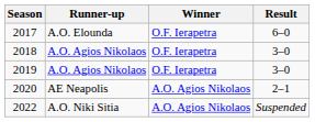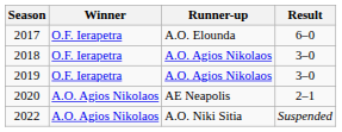 <table class="wikitable">
 <tr>
 <th>Season</th>
+<th>Winner</th>
 <th>Runner-up</th>
-<th>Winner</th>
 <th>Result</th>
 </tr>
 <tr>
 <td align="center">2017</td>
+<td><a href='#'>O.F. Ierapetra</a></td>
 <td>A.O. Elounda</td>
-<td><a href='#'>O.F. Ierapetra</a></td>
 <td align="center">6–0</td>
 </tr>
 <tr>
 <td align="center">2018</td>
+<td><a href='#'>O.F. Ierapetra</a></td>
 <td><a href='#'>A.O. Agios Nikolaos</a></td>
-<td><a href='#'>O.F. Ierapetra</a></td>
 <td align="center">3–0</td>
 </tr>
 <tr>
 <td align="center">2019</td>
+<td><a href='#'>O.F. Ierapetra</a></td>
 <td><a href='#'>A.O. Agios Nikolaos</a></td>
-<td><a href='#'>O.F. Ierapetra</a></td>
 <td align="center">3–0</td>
 </tr>
 <tr>
 <td align="center">2020</td>
+<td><a href='#'>A.O. Agios Nikolaos</a></td>
 <td>AE Neapolis</td>
-<td><a href='#'>A.O. Agios Nikolaos</a></td>
 <td align="center">2–1 </td>
 </tr>
 <tr>
 <td align="center">2022</td>
+<td><a href='#'>A.O. Agios Nikolaos</a></td>
 <td>A.O. Niki Sitia</td>
-<td><a href='#'>A.O. Agios Nikolaos</a></td>
 <td align="center"><em>Suspended</em></td>
 </tr>
 </table>
